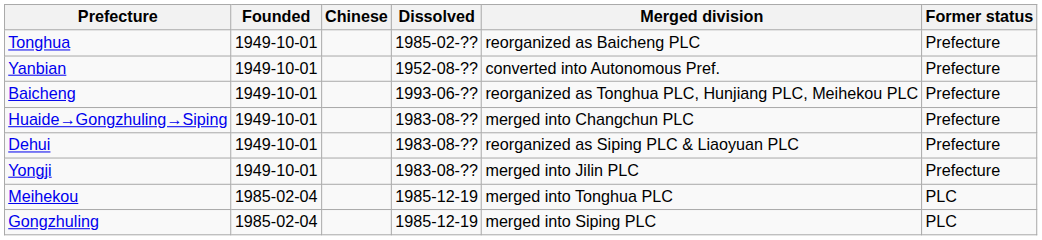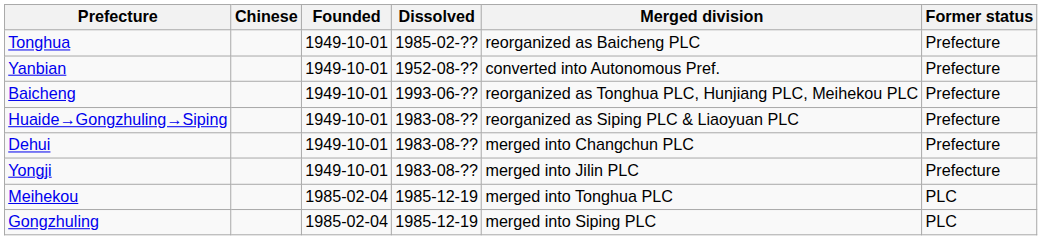 <table class="wikitable sortable">
 <tr>
 <th>Prefecture</th>
+<th>Chinese</th>
 <th>Founded</th>
-<th>Chinese</th>
 <th>Dissolved</th>
 <th>Merged division</th>
 <th>Former status</th>
 </tr>
 <tr>
 <td><a href='#'>Tonghua</a></td>
+<td><span></span></td>
 <td>1949-10-01</td>
-<td><span></span></td>
 <td>1985-02-??</td>
 <td>reorganized as Baicheng PLC</td>
 <td>Prefecture</td>
 </tr>
 <tr>
 <td><a href='#'>Yanbian</a></td>
+<td><span></span></td>
 <td>1949-10-01</td>
-<td><span></span></td>
 <td>1952-08-??</td>
 <td>converted into Autonomous Pref.</td>
 <td>Prefecture</td>
 </tr>
 <tr>
 <td><a href='#'>Baicheng</a></td>
+<td><span></span></td>
 <td>1949-10-01</td>
-<td><span></span></td>
 <td>1993-06-??</td>
 <td>reorganized as Tonghua PLC, Hunjiang PLC, Meihekou PLC</td>
 <td>Prefecture</td>
 </tr>
 <tr>
 <td><a href='#'>Huaide→Gongzhuling→Siping</a></td>
+<td><span></span></td>
 <td>1949-10-01</td>
+<td>1983-08-??</td>
+<td>reorganized as Siping PLC & Liaoyuan PLC</td>
+<td>Prefecture</td>
+</tr>
+<tr>
+<td><a href='#'>Dehui</a></td>
 <td><span></span></td>
+<td>1949-10-01</td>
 <td>1983-08-??</td>
 <td>merged into Changchun PLC</td>
 <td>Prefecture</td>
 </tr>
 <tr>
-<td><a href='#'>Dehui</a></td>
+<td><a href='#'>Yongji</a></td>
+<td><span></span></td>
 <td>1949-10-01</td>
-<td><span></span></td>
-<td>1983-08-??</td>
-<td>reorganized as Siping PLC & Liaoyuan PLC</td>
-<td>Prefecture</td>
-</tr>
-<tr>
-<td><a href='#'>Yongji</a></td>
-<td>1949-10-01</td>
-<td><span></span></td>
 <td>1983-08-??</td>
 <td>merged into Jilin PLC</td>
 <td>Prefecture</td>
 </tr>
 <tr>
 <td><a href='#'>Meihekou</a></td>
+<td><span></span></td>
 <td>1985-02-04</td>
-<td><span></span></td>
 <td>1985-12-19</td>
 <td>merged into Tonghua PLC</td>
 <td>PLC</td>
 </tr>
 <tr>
 <td><a href='#'>Gongzhuling</a></td>
+<td><span></span></td>
 <td>1985-02-04</td>
-<td><span></span></td>
 <td>1985-12-19</td>
 <td>merged into Siping PLC</td>
 <td>PLC</td>
 </tr>
 </table>
